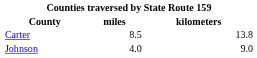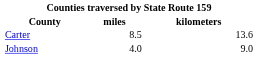 <table width="400px">
 <tr>
 <th colspan="3"><strong>Counties traversed by State Route 159</strong></th>
 </tr>
 <tr>
 <th>County</th>
 <th>miles</th>
 <th>kilometers</th>
 </tr>
 <tr>
 <td><a href='#'>Carter</a></td>
 <td align="right">8.5</td>
-<td align="right">13.8</td>
+<td align="right">13.6</td>
 </tr>
 <tr>
 <td><a href='#'>Johnson</a></td>
 <td align="right">4.0</td>
 <td align="right">9.0</td>
 </tr>
 </table>
